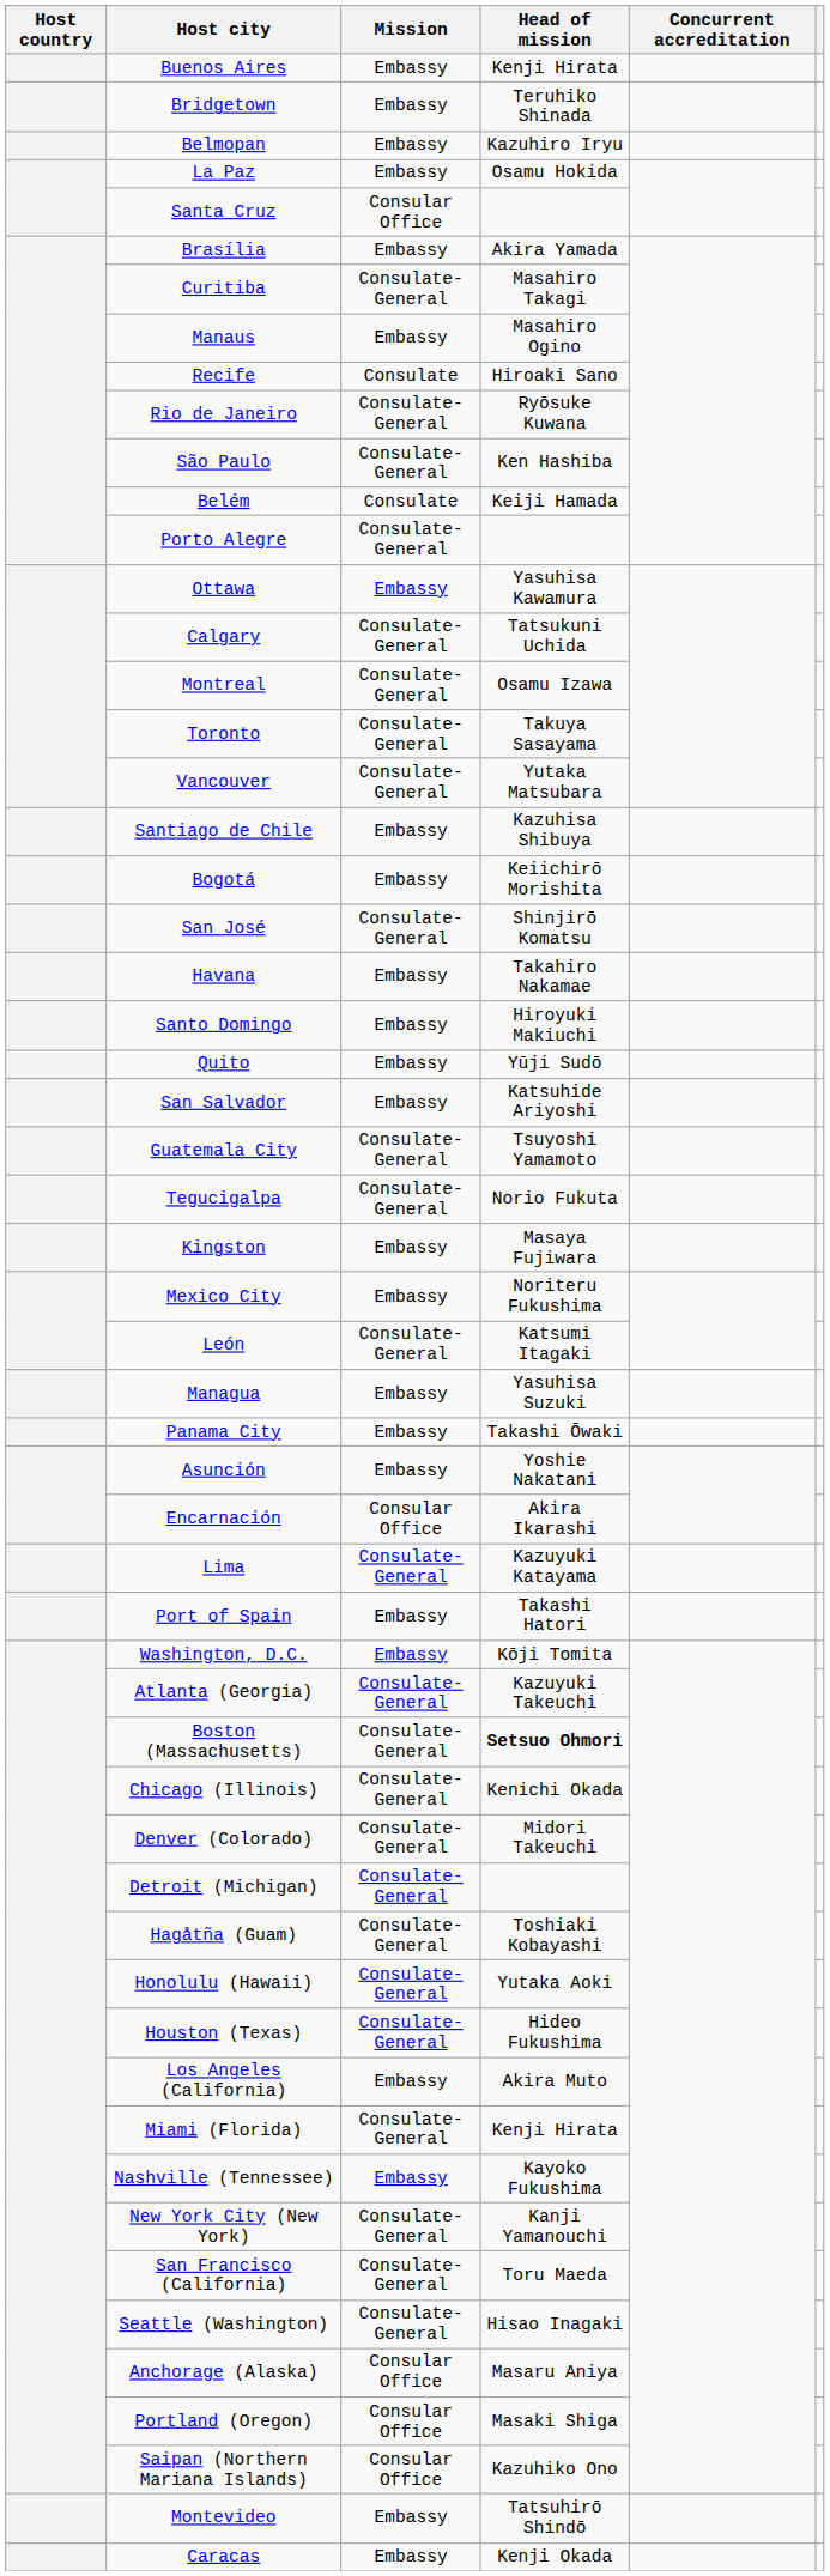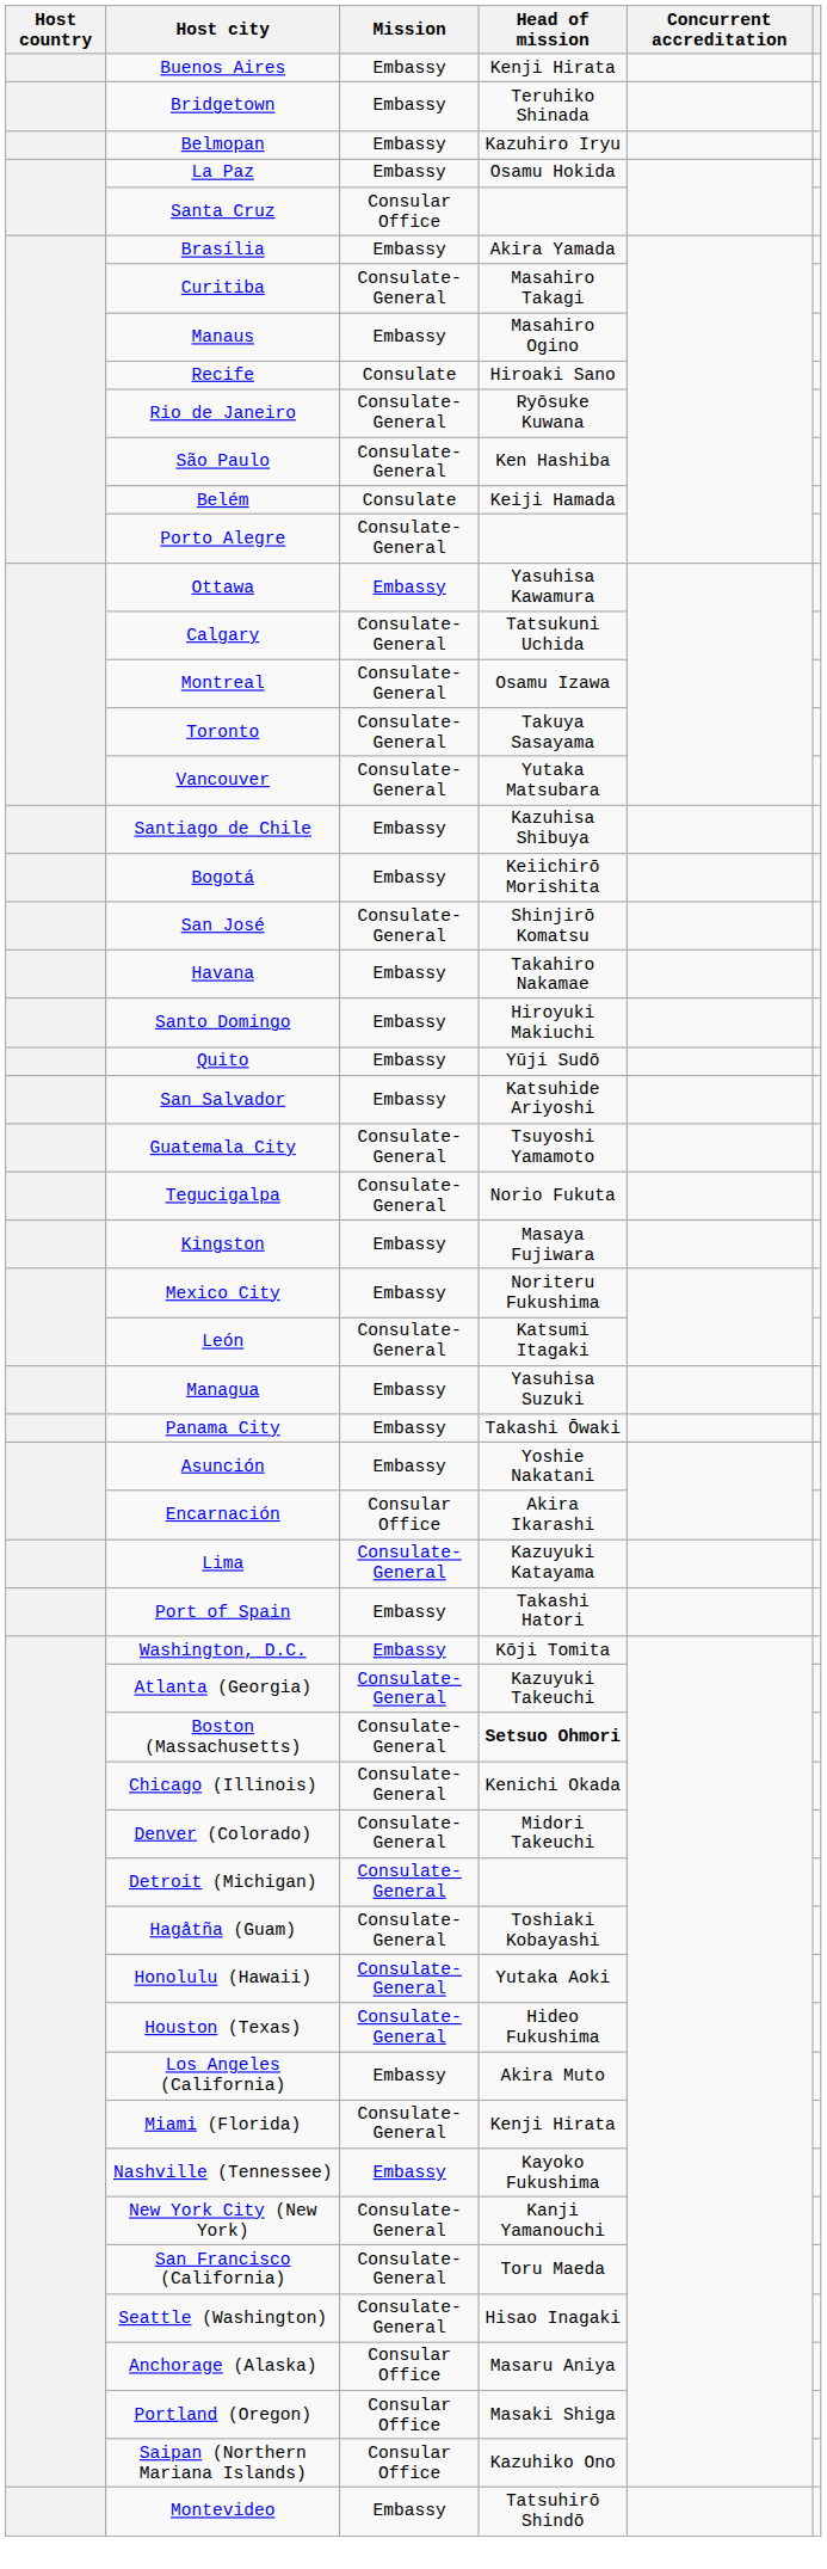 <table class="wikitable plainrowheaders" style="text-align:center;">
 <tr>
 <th scope="col">Host country</th>
 <th scope="col">Host city</th>
 <th scope="col">Mission</th>
 <th scope="col">Head of mission</th>
 <th scope="col">Concurrent accreditation</th>
 <th scope="col"></th>
 </tr>
 <tr>
 <th scope="row"></th>
 <td><a href='#'>Buenos Aires</a></td>
 <td>Embassy</td>
 <td>Kenji Hirata</td>
 <td></td>
 <td></td>
 </tr>
 <tr>
 <th scope="row"></th>
 <td><a href='#'>Bridgetown</a></td>
 <td>Embassy</td>
 <td>Teruhiko Shinada</td>
 <td></td>
 <td></td>
 </tr>
 <tr>
 <th scope="row"></th>
 <td><a href='#'>Belmopan</a></td>
 <td>Embassy</td>
 <td>Kazuhiro Iryu</td>
 <td></td>
 <td></td>
 </tr>
 <tr>
 <th scope="row" rowspan="2"></th>
 <td><a href='#'>La Paz</a></td>
 <td>Embassy</td>
 <td>Osamu Hokida</td>
 <td rowspan="2"></td>
 <td></td>
 </tr>
 <tr>
 <td><a href='#'>Santa Cruz</a></td>
 <td>Consular Office</td>
 <td></td>
 <td></td>
 </tr>
 <tr>
 <th scope="row" rowspan="8"></th>
 <td><a href='#'>Brasília</a></td>
 <td>Embassy</td>
 <td>Akira Yamada</td>
 <td rowspan="8"></td>
 <td></td>
 </tr>
 <tr>
 <td><a href='#'>Curitiba</a></td>
 <td>Consulate-General</td>
 <td>Masahiro Takagi</td>
 <td></td>
 </tr>
 <tr>
 <td><a href='#'>Manaus</a></td>
 <td>Embassy</td>
 <td>Masahiro Ogino</td>
 <td></td>
 </tr>
 <tr>
 <td><a href='#'>Recife</a></td>
 <td>Consulate</td>
 <td>Hiroaki Sano</td>
 <td></td>
 </tr>
 <tr>
 <td><a href='#'>Rio de Janeiro</a></td>
 <td>Consulate-General</td>
 <td>Ryōsuke Kuwana</td>
 <td></td>
 </tr>
 <tr>
 <td><a href='#'>São Paulo</a></td>
 <td>Consulate-General</td>
 <td>Ken Hashiba</td>
 <td></td>
 </tr>
 <tr>
 <td><a href='#'>Belém</a></td>
 <td>Consulate</td>
 <td>Keiji Hamada</td>
 <td></td>
 </tr>
 <tr>
 <td><a href='#'>Porto Alegre</a></td>
 <td>Consulate-General</td>
 <td></td>
 <td></td>
 </tr>
 <tr>
 <th scope="row" rowspan="5"></th>
 <td><a href='#'>Ottawa</a></td>
 <td><a href='#'>Embassy</a></td>
 <td>Yasuhisa Kawamura</td>
 <td rowspan="5"></td>
 <td></td>
 </tr>
 <tr>
 <td><a href='#'>Calgary</a></td>
 <td>Consulate-General</td>
 <td>Tatsukuni Uchida</td>
 <td></td>
 </tr>
 <tr>
 <td><a href='#'>Montreal</a></td>
 <td>Consulate-General</td>
 <td>Osamu Izawa</td>
 <td></td>
 </tr>
 <tr>
 <td><a href='#'>Toronto</a></td>
 <td>Consulate-General</td>
 <td>Takuya Sasayama</td>
 <td></td>
 </tr>
 <tr>
 <td><a href='#'>Vancouver</a></td>
 <td>Consulate-General</td>
 <td>Yutaka Matsubara</td>
 <td></td>
 </tr>
 <tr>
 <th scope="row"></th>
 <td><a href='#'>Santiago de Chile</a></td>
 <td>Embassy</td>
 <td>Kazuhisa Shibuya</td>
 <td></td>
 <td></td>
 </tr>
 <tr>
 <th scope="row"></th>
 <td><a href='#'>Bogotá</a></td>
 <td>Embassy</td>
 <td>Keiichirō Morishita</td>
 <td></td>
 <td></td>
 </tr>
 <tr>
 <th scope="row"></th>
 <td><a href='#'>San José</a></td>
 <td>Consulate-General</td>
 <td>Shinjirō Komatsu</td>
 <td></td>
 <td></td>
 </tr>
 <tr>
 <th scope="row"></th>
 <td><a href='#'>Havana</a></td>
 <td>Embassy</td>
 <td>Takahiro Nakamae</td>
 <td></td>
 <td></td>
 </tr>
 <tr>
 <th scope="row"></th>
 <td><a href='#'>Santo Domingo</a></td>
 <td>Embassy</td>
 <td>Hiroyuki Makiuchi</td>
 <td></td>
 <td></td>
 </tr>
 <tr>
 <th scope="row"></th>
 <td><a href='#'>Quito</a></td>
 <td>Embassy</td>
 <td>Yūji Sudō</td>
 <td></td>
 <td></td>
 </tr>
 <tr>
 <th scope="row"></th>
 <td><a href='#'>San Salvador</a></td>
 <td>Embassy</td>
 <td>Katsuhide Ariyoshi</td>
 <td></td>
 <td></td>
 </tr>
 <tr>
 <th scope="row"></th>
 <td><a href='#'>Guatemala City</a></td>
 <td>Consulate-General</td>
 <td>Tsuyoshi Yamamoto</td>
 <td></td>
 <td></td>
 </tr>
 <tr>
 <th scope="row"></th>
 <td><a href='#'>Tegucigalpa</a></td>
 <td>Consulate-General</td>
 <td>Norio Fukuta</td>
 <td></td>
 <td></td>
 </tr>
 <tr>
 <th scope="row"></th>
 <td><a href='#'>Kingston</a></td>
 <td>Embassy</td>
 <td>Masaya Fujiwara</td>
 <td></td>
 <td></td>
 </tr>
 <tr>
 <th scope="row" rowspan="2"></th>
 <td><a href='#'>Mexico City</a></td>
 <td>Embassy</td>
 <td>Noriteru Fukushima</td>
 <td rowspan="2"></td>
 <td></td>
 </tr>
 <tr>
 <td><a href='#'>León</a></td>
 <td>Consulate-General</td>
 <td>Katsumi Itagaki</td>
 <td></td>
 </tr>
 <tr>
 <th scope="row"></th>
 <td><a href='#'>Managua</a></td>
 <td>Embassy</td>
 <td>Yasuhisa Suzuki</td>
 <td></td>
 <td></td>
 </tr>
 <tr>
 <th scope="row"></th>
 <td><a href='#'>Panama City</a></td>
 <td>Embassy</td>
 <td>Takashi Ōwaki</td>
 <td></td>
 <td></td>
 </tr>
 <tr>
 <th scope="row" rowspan="2"></th>
 <td><a href='#'>Asunción</a></td>
 <td>Embassy</td>
 <td>Yoshie Nakatani</td>
 <td rowspan="2"></td>
 <td></td>
 </tr>
 <tr>
 <td><a href='#'>Encarnación</a></td>
 <td>Consular Office</td>
 <td>Akira Ikarashi</td>
 <td></td>
 </tr>
 <tr>
 <th scope="row"></th>
 <td><a href='#'>Lima</a></td>
 <td><a href='#'>Consulate-General</a></td>
 <td>Kazuyuki Katayama</td>
 <td></td>
 <td></td>
 </tr>
 <tr>
 <th scope="row"></th>
 <td><a href='#'>Port of Spain</a></td>
 <td>Embassy</td>
 <td>Takashi Hatori</td>
 <td></td>
 <td></td>
 </tr>
 <tr>
 <th scope="row" rowspan="18"></th>
 <td><a href='#'>Washington, D.C.</a></td>
 <td><a href='#'>Embassy</a></td>
 <td>Kōji Tomita</td>
 <td rowspan="18"></td>
 <td></td>
 </tr>
 <tr>
 <td><a href='#'>Atlanta</a> (Georgia)</td>
 <td><a href='#'>Consulate-General</a></td>
 <td>Kazuyuki Takeuchi</td>
 <td></td>
 </tr>
 <tr>
 <td><a href='#'>Boston</a> (Massachusetts)</td>
 <td>Consulate-General</td>
 <td><strong>Setsuo Ohmori</strong></td>
 <td></td>
 </tr>
 <tr>
 <td><a href='#'>Chicago</a> (Illinois)</td>
 <td>Consulate-General</td>
 <td style="text-align:center;">Kenichi Okada</td>
 <td></td>
 </tr>
 <tr>
 <td><a href='#'>Denver</a> (Colorado)</td>
 <td>Consulate-General</td>
 <td style="text-align:center;">Midori Takeuchi</td>
 <td></td>
 </tr>
 <tr>
 <td><a href='#'>Detroit</a> (Michigan)</td>
 <td><a href='#'>Consulate-General</a></td>
 <td></td>
 <td></td>
 </tr>
 <tr>
 <td><a href='#'>Hagåtña</a> (Guam)</td>
 <td>Consulate-General</td>
 <td>Toshiaki Kobayashi</td>
 <td></td>
 </tr>
 <tr>
 <td><a href='#'>Honolulu</a> (Hawaii)</td>
 <td><a href='#'>Consulate-General</a></td>
 <td>Yutaka Aoki</td>
 <td></td>
 </tr>
 <tr>
 <td><a href='#'>Houston</a> (Texas)</td>
 <td><a href='#'>Consulate-General</a></td>
 <td>Hideo Fukushima</td>
 <td></td>
 </tr>
 <tr>
 <td><a href='#'>Los Angeles</a> (California)</td>
 <td>Embassy</td>
 <td>Akira Muto</td>
 <td></td>
 </tr>
 <tr>
 <td><a href='#'>Miami</a> (Florida)</td>
 <td>Consulate-General</td>
 <td>Kenji Hirata</td>
 <td></td>
 </tr>
 <tr>
 <td><a href='#'>Nashville</a> (Tennessee)</td>
 <td><a href='#'>Embassy</a></td>
 <td>Kayoko Fukushima</td>
 <td></td>
 </tr>
 <tr>
 <td><a href='#'>New York City</a> (New York)</td>
 <td>Consulate-General</td>
 <td>Kanji Yamanouchi</td>
 <td></td>
 </tr>
 <tr>
 <td><a href='#'>San Francisco</a> (California)</td>
 <td>Consulate-General</td>
 <td>Toru Maeda</td>
 <td></td>
 </tr>
 <tr>
 <td><a href='#'>Seattle</a> (Washington)</td>
 <td>Consulate-General</td>
 <td>Hisao Inagaki</td>
 <td></td>
 </tr>
 <tr>
 <td><a href='#'>Anchorage</a> (Alaska)</td>
 <td>Consular Office</td>
 <td>Masaru Aniya</td>
 <td></td>
 </tr>
 <tr>
 <td><a href='#'>Portland</a> (Oregon)</td>
 <td>Consular Office</td>
 <td>Masaki Shiga</td>
 <td></td>
 </tr>
 <tr>
 <td><a href='#'>Saipan</a> (Northern Mariana Islands)</td>
 <td>Consular Office</td>
 <td>Kazuhiko Ono</td>
 <td></td>
 </tr>
 <tr>
 <th scope="row"></th>
 <td><a href='#'>Montevideo</a></td>
 <td>Embassy</td>
 <td>Tatsuhirō Shindō</td>
 <td></td>
 <td></td>
 </tr>
-<tr>
-<th scope="row"></th>
-<td><a href='#'>Caracas</a></td>
-<td>Embassy</td>
-<td>Kenji Okada</td>
-<td></td>
-<td></td>
-</tr>
 </table>
